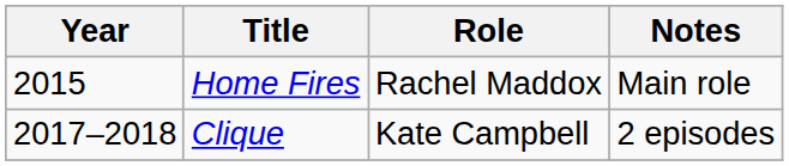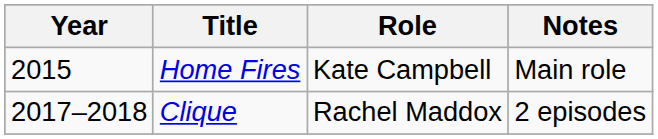 <table class="wikitable">
 <tr>
 <th>Year</th>
 <th>Title</th>
 <th>Role</th>
 <th>Notes</th>
 </tr>
 <tr>
 <td>2015</td>
 <td><em><a href='#'>Home Fires</a></em></td>
-<td>Rachel Maddox</td>
+<td>Kate Campbell</td>
 <td>Main role</td>
 </tr>
 <tr>
 <td>2017–2018</td>
 <td><em><a href='#'>Clique</a></em></td>
-<td>Kate Campbell</td>
+<td>Rachel Maddox</td>
 <td>2 episodes</td>
 </tr>
 </table>
